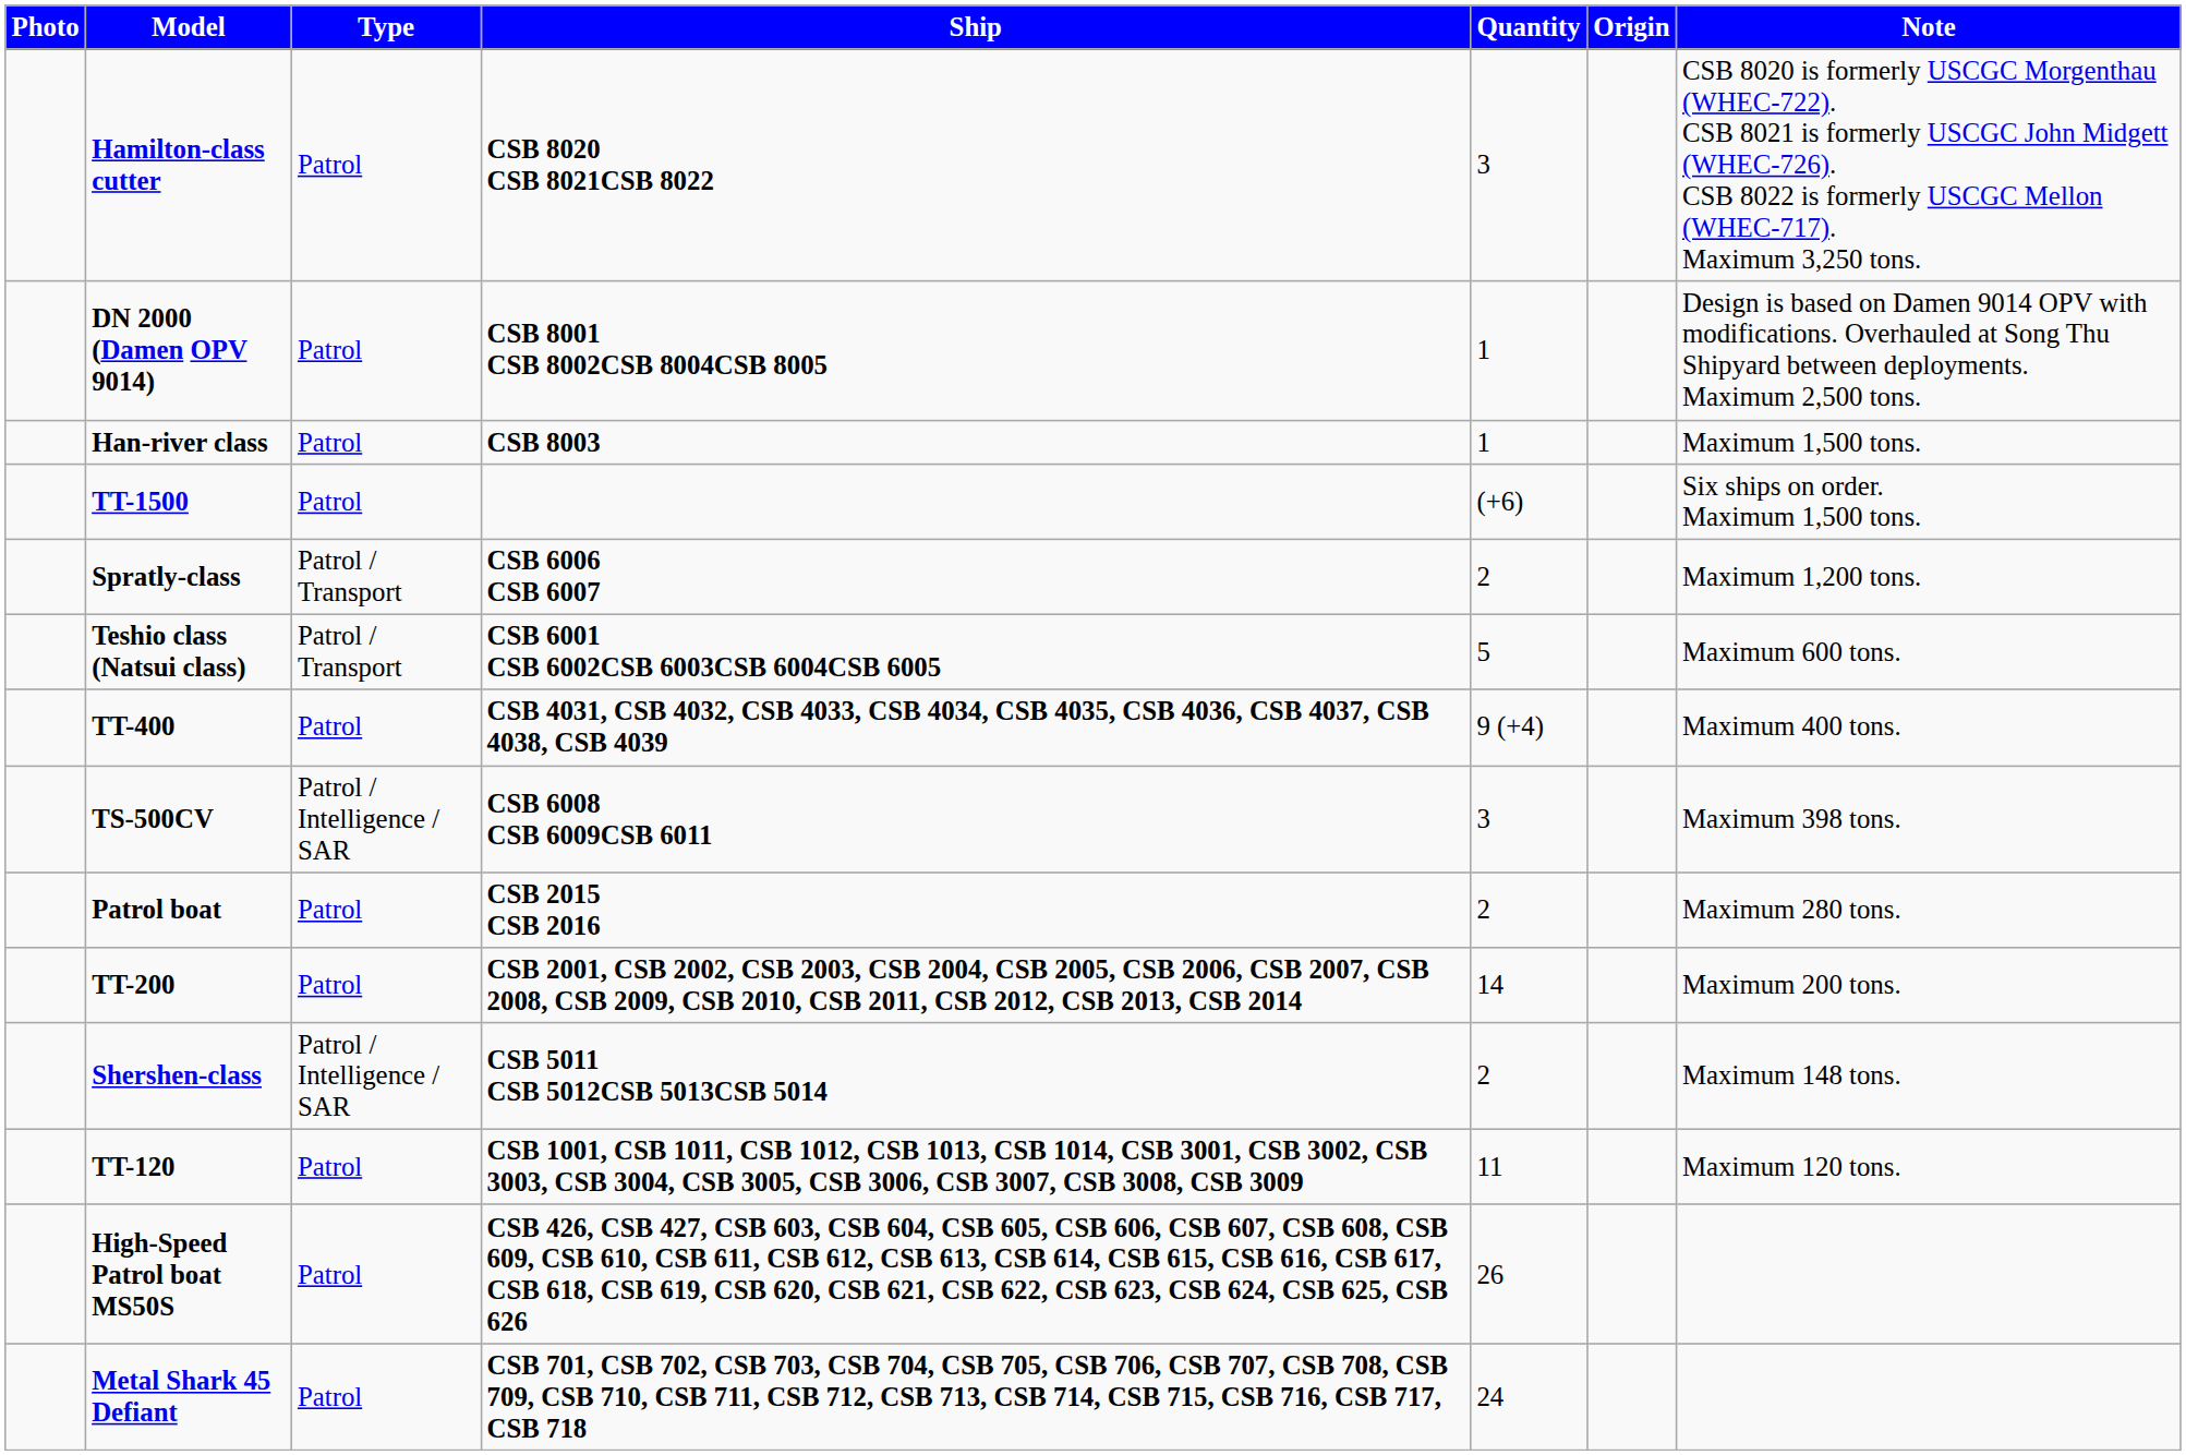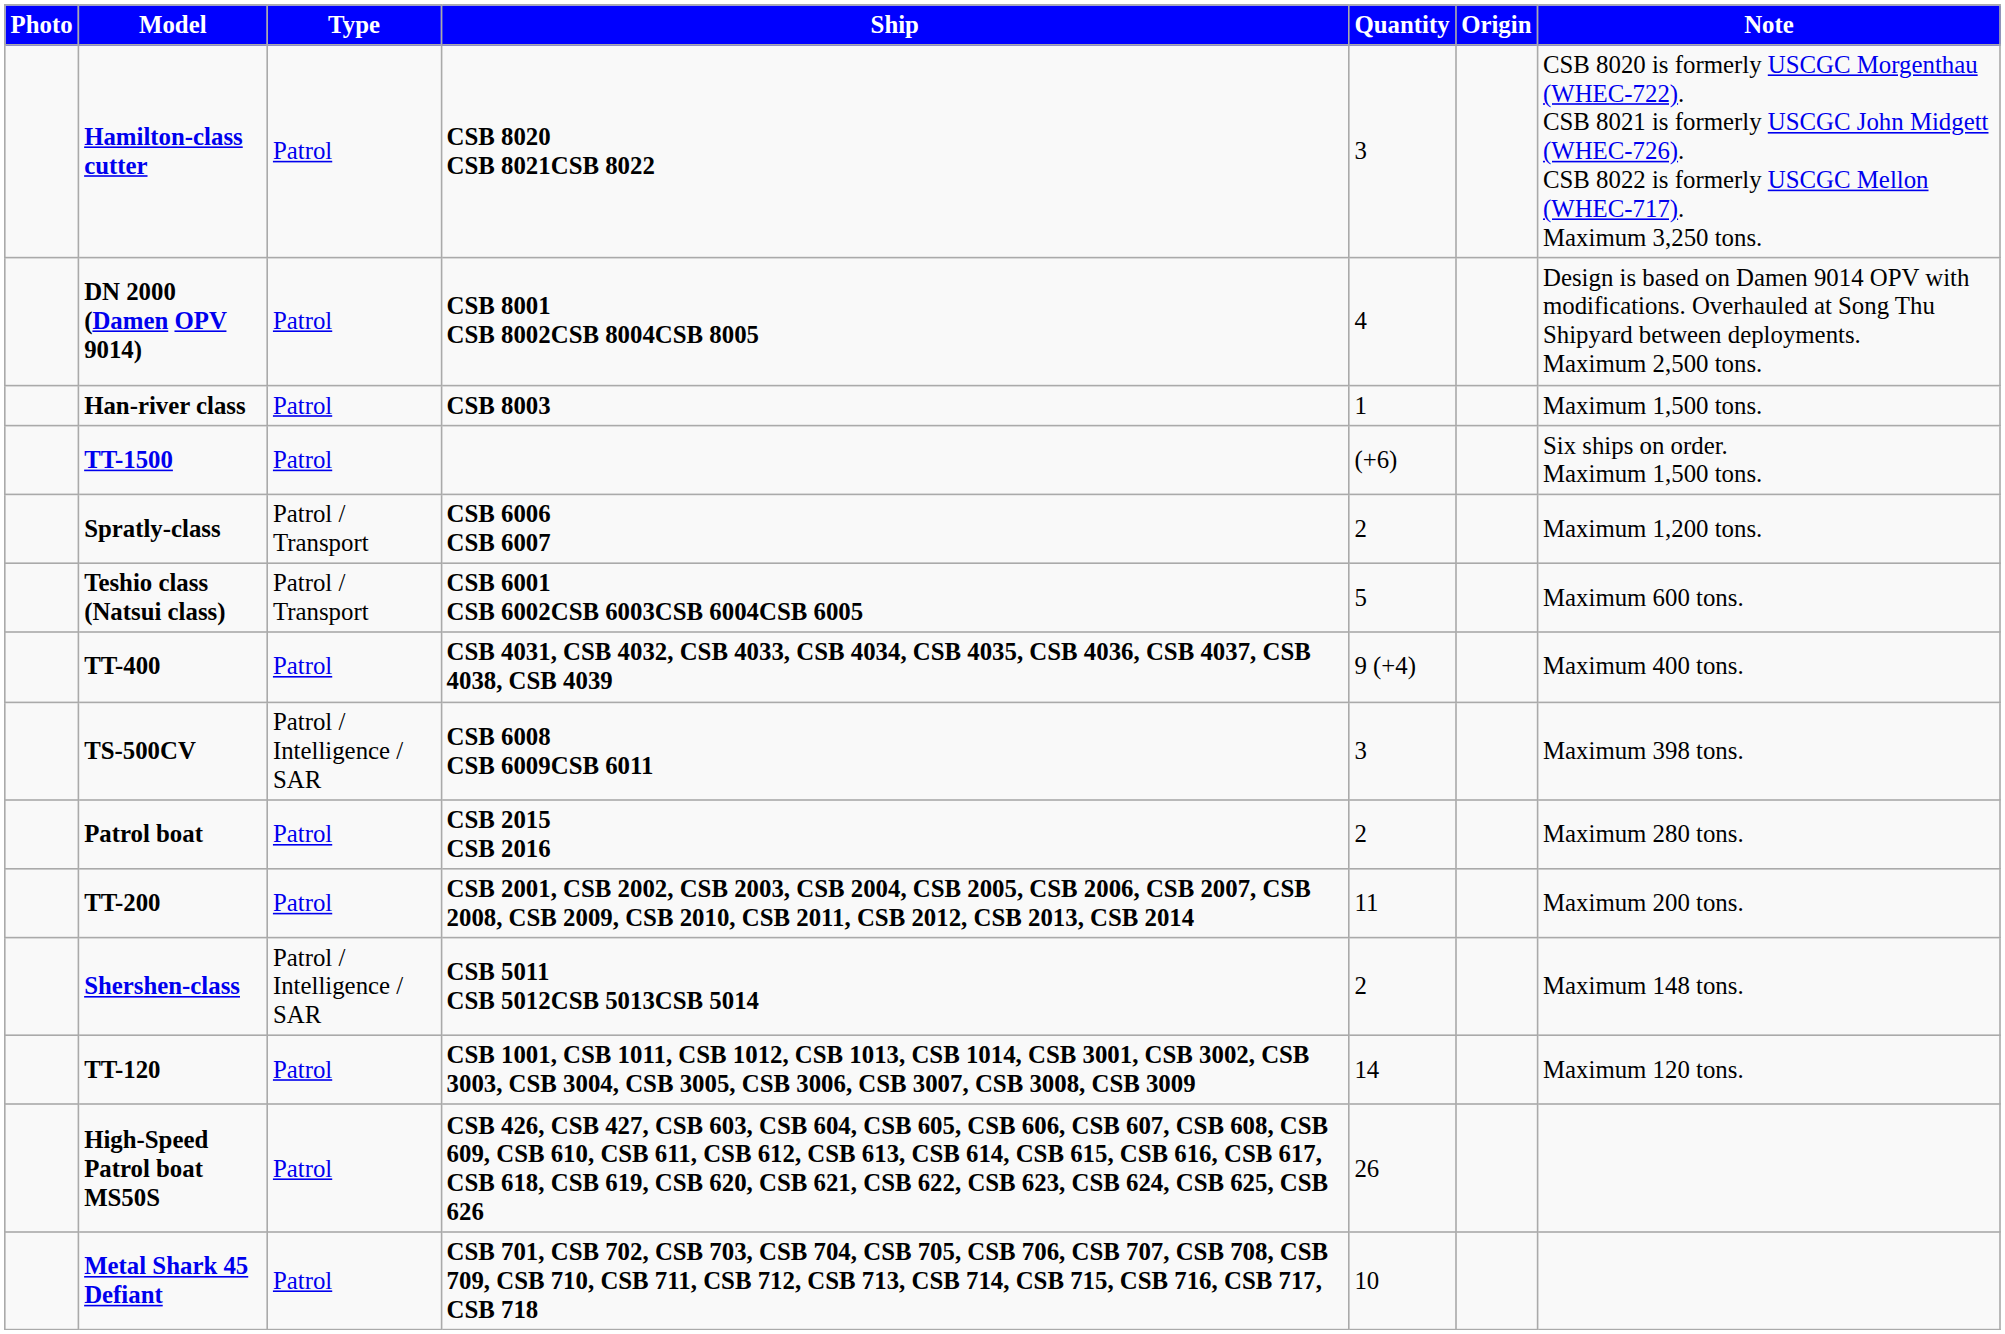 <table class="wikitable" style="font-size:97%;">
 <tr>
 <th style="color:white; background-color:blue;" align="center" ;width="180px">Photo</th>
 <th style="color:white; background-color:blue;" align="center" ;width="180px">Model</th>
 <th style="color:white; background-color:blue;" align="center" ;width="100px">Type</th>
 <th style="color:white; background-color:blue;" align="center" ;width="100px">Ship</th>
 <th style="color:white; background-color:blue;" align="center" ;width="100px">Quantity</th>
 <th style="color:white; background-color:blue;" align="center" ;width="250px">Origin</th>
 <th style="color:white; background-color:blue;" align="center" ;width="100px">Note</th>
 </tr>
 <tr>
 <td></td>
 <td><strong><a href='#'>Hamilton-class cutter</a></strong></td>
 <td><a href='#'>Patrol</a></td>
 <td><strong>CSB 8020</strong><br><strong>CSB 8021</strong><strong>CSB 8022</strong></td>
 <td>3</td>
 <td></td>
 <td>CSB 8020 is formerly <a href='#'>USCGC Morgenthau (WHEC-722)</a>.<br>CSB 8021 is formerly <a href='#'>USCGC John Midgett (WHEC-726)</a>.<br>CSB 8022 is formerly <a href='#'>USCGC Mellon (WHEC-717)</a>.<br>Maximum 3,250 tons.</td>
 </tr>
 <tr>
 <td></td>
 <td><strong>DN 2000</strong><br><strong>(<a href='#'>Damen</a> <a href='#'>OPV</a> 9014)</strong></td>
 <td><a href='#'>Patrol</a></td>
 <td><strong>CSB 8001</strong><br><strong>CSB 8002</strong><strong>CSB 8004</strong><strong>CSB 8005</strong></td>
-<td>1</td>
+<td>4</td>
 <td></td>
 <td>Design is based on Damen 9014 OPV with modifications. Overhauled at Song Thu Shipyard between deployments.<br>Maximum 2,500 tons.</td>
 </tr>
 <tr>
 <td></td>
 <td><strong>Han-river class</strong></td>
 <td><a href='#'>Patrol</a></td>
 <td><strong>CSB 8003</strong></td>
 <td>1</td>
 <td></td>
 <td>Maximum 1,500 tons.</td>
 </tr>
 <tr>
 <td></td>
 <td><strong><a href='#'>TT-1500</a></strong></td>
 <td><a href='#'>Patrol</a></td>
 <td></td>
 <td>(+6)</td>
 <td></td>
 <td>Six ships on order.<br>Maximum 1,500 tons.</td>
 </tr>
 <tr>
 <td></td>
 <td><strong>Spratly-class</strong></td>
 <td>Patrol / Transport</td>
 <td><strong>CSB 6006</strong><br><strong>CSB 6007</strong></td>
 <td>2</td>
 <td></td>
 <td>Maximum 1,200 tons.</td>
 </tr>
 <tr>
 <td></td>
 <td><strong>Teshio class (Natsui class)</strong></td>
 <td>Patrol / Transport</td>
 <td><strong>CSB 6001</strong><br><strong>CSB 6002</strong><strong>CSB 6003</strong><strong>CSB 6004</strong><strong>CSB 6005</strong></td>
 <td>5</td>
 <td></td>
 <td>Maximum 600 tons.</td>
 </tr>
 <tr>
 <td></td>
 <td><strong>TT-400</strong></td>
 <td><a href='#'>Patrol</a></td>
 <td><strong>CSB 4031, CSB 4032, CSB 4033, CSB 4034, CSB 4035, CSB 4036, CSB 4037, CSB 4038, CSB 4039</strong></td>
 <td>9 (+4)</td>
 <td></td>
 <td>Maximum 400 tons.</td>
 </tr>
 <tr>
 <td></td>
 <td><strong>TS-500CV</strong></td>
 <td>Patrol / Intelligence / SAR</td>
 <td><strong>CSB 6008</strong><br><strong>CSB 6009</strong><strong>CSB 6011</strong></td>
 <td>3</td>
 <td></td>
 <td>Maximum 398 tons.</td>
 </tr>
 <tr>
 <td></td>
 <td><strong>Patrol boat</strong></td>
 <td><a href='#'>Patrol</a></td>
 <td><strong>CSB 2015</strong><br><strong>CSB 2016</strong></td>
 <td>2</td>
 <td></td>
 <td>Maximum 280 tons.</td>
 </tr>
 <tr>
 <td></td>
 <td><strong>TT-200</strong></td>
 <td><a href='#'>Patrol</a></td>
 <td><strong>CSB 2001, CSB 2002, CSB 2003, CSB 2004, CSB 2005, CSB 2006, CSB 2007, CSB 2008, CSB 2009, CSB 2010, CSB 2011, CSB 2012, CSB 2013, CSB 2014</strong></td>
-<td>14</td>
+<td>11</td>
 <td></td>
 <td>Maximum 200 tons.</td>
 </tr>
 <tr>
 <td></td>
 <td><strong><a href='#'>Shershen-class</a></strong></td>
 <td>Patrol / Intelligence / SAR</td>
 <td><strong>CSB 5011</strong><br><strong>CSB 5012</strong><strong>CSB 5013</strong><strong>CSB 5014</strong></td>
 <td>2</td>
 <td></td>
 <td>Maximum 148 tons.</td>
 </tr>
 <tr>
 <td></td>
 <td><strong>TT-120</strong></td>
 <td><a href='#'>Patrol</a></td>
 <td><strong>CSB 1001, CSB 1011, CSB 1012, CSB 1013, CSB 1014, CSB 3001,</strong> <strong>CSB 3002, CSB 3003, CSB 3004, CSB 3005, CSB 3006, CSB 3007,</strong> <strong>CSB 3008, CSB 3009</strong></td>
-<td>11</td>
+<td>14</td>
 <td></td>
 <td>Maximum 120 tons.</td>
 </tr>
 <tr>
 <td></td>
 <td><strong>High-Speed Patrol boat MS50S</strong></td>
 <td><a href='#'>Patrol</a></td>
 <td><strong>CSB 426, CSB 427,</strong> <strong>CSB 603, CSB 604,</strong> <strong>CSB 605, CSB 606,</strong> <strong>CSB 607, CSB 608,</strong> <strong>CSB 609, CSB 610,</strong> <strong>CSB 611, CSB 612,</strong> <strong>CSB 613, CSB 614,</strong> <strong>CSB 615, CSB 616,</strong> <strong>CSB 617, CSB 618,</strong> <strong>CSB 619, CSB 620,</strong> <strong>CSB 621, CSB 622,</strong> <strong>CSB 623, CSB 624,</strong> <strong>CSB 625, CSB 626</strong></td>
 <td>26</td>
 <td></td>
 <td></td>
 </tr>
 <tr>
 <td></td>
 <td><strong><a href='#'>Metal Shark 45 Defiant</a></strong></td>
 <td><a href='#'>Patrol</a></td>
 <td><strong>CSB 701, CSB 702,</strong> <strong>CSB 703, CSB 704,</strong> <strong>CSB 705, CSB 706,</strong> <strong>CSB 707, CSB 708,</strong> <strong>CSB 709, CSB 710,</strong> <strong>CSB 711, CSB 712,</strong> <strong>CSB 713, CSB 714,</strong> <strong>CSB 715, CSB 716,</strong> <strong>CSB 717, CSB 718</strong></td>
-<td>24</td>
+<td>10</td>
 <td></td>
 <td></td>
 </tr>
 </table>
